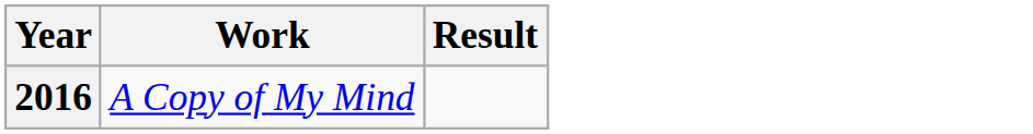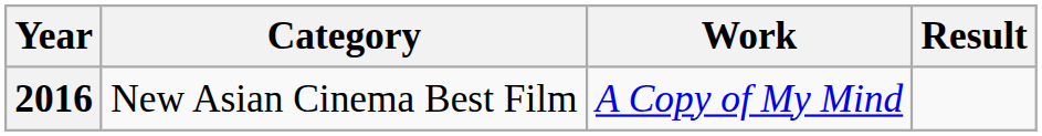 <table class="wikitable plainrowheaders sortable">
 <tr>
 <th>Year</th>
+<th>Category</th>
 <th>Work</th>
 <th>Result</th>
 </tr>
 <tr>
 <th>2016</th>
+<td>New Asian Cinema Best Film</td>
 <td><em><a href='#'>A Copy of My Mind</a></em></td>
 <td></td>
 </tr>
 </table>
